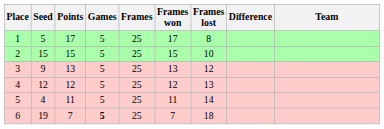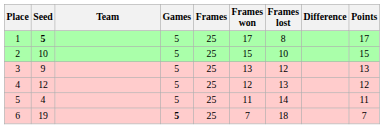 <table class="wikitable sortable" style="text-align: center;">
 <tr>
 <th width=20>Place</th>
 <th width=20>Seed</th>
-<th width=20>Points</th>
+<th width=165>Team</th>
 <th width=20>Games</th>
 <th width=20>Frames</th>
 <th width=20>Frames won</th>
 <th width=20>Frames lost</th>
 <th width=20>Difference</th>
-<th width=165>Team</th>
+<th width=20>Points</th>
 </tr>
 <tr style="background:#aaffaa;">
 <td>1</td>
-<td>5</td>
-<td>17</td>
+<td><strong>5</strong></td>
+<td style="text-align:left;"><strong></strong></td>
 <td>5</td>
 <td>25</td>
 <td>17</td>
 <td>8</td>
 <td></td>
-<td style="text-align:left;"><strong></strong></td>
+<td>17</td>
 </tr>
 <tr style="background:#aaffaa;">
 <td>2</td>
-<td>15</td>
-<td>15</td>
+<td>10</td>
+<td style="text-align:left;"><strong></strong></td>
 <td>5</td>
 <td>25</td>
 <td>15</td>
 <td>10</td>
 <td></td>
-<td style="text-align:left;"><strong></strong></td>
+<td>15</td>
 </tr>
 <tr style="background:#fcc;">
 <td>3</td>
 <td>9</td>
-<td>13</td>
+<td style="text-align:left;"></td>
 <td>5</td>
 <td>25</td>
 <td>13</td>
 <td>12</td>
 <td></td>
-<td style="text-align:left;"></td>
+<td>13</td>
 </tr>
 <tr style="background:#fcc;">
 <td>4</td>
 <td>12</td>
-<td>12</td>
+<td style="text-align:left;"></td>
 <td>5</td>
 <td>25</td>
 <td>12</td>
 <td>13</td>
 <td></td>
-<td style="text-align:left;"></td>
+<td>12</td>
 </tr>
 <tr style="background:#fcc;">
 <td>5</td>
 <td>4</td>
-<td>11</td>
+<td style="text-align:left;"></td>
 <td>5</td>
 <td>25</td>
 <td>11</td>
 <td>14</td>
 <td></td>
-<td style="text-align:left;"></td>
+<td>11</td>
 </tr>
 <tr style="background:#fcc;">
 <td>6</td>
 <td>19</td>
-<td>7</td>
+<td style="text-align:left;"></td>
 <td><strong>5</strong></td>
 <td>25</td>
 <td>7</td>
 <td>18</td>
 <td></td>
-<td style="text-align:left;"></td>
+<td>7</td>
 </tr>
 </table>
